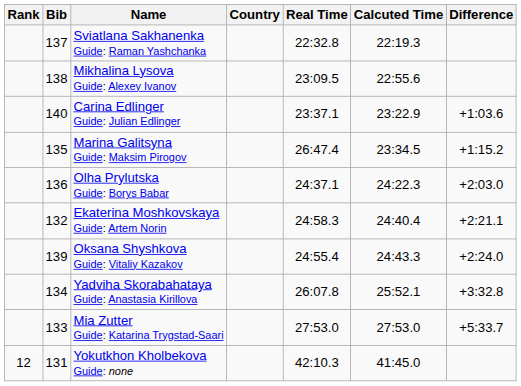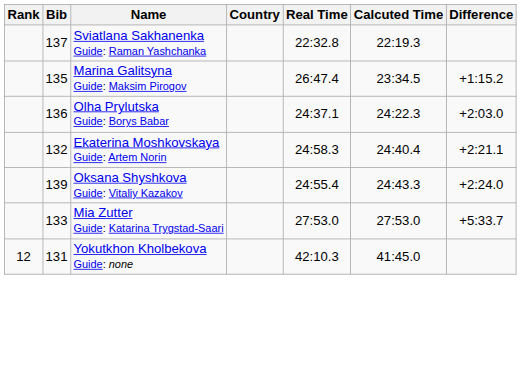 <table class="wikitable sortable" style="text-align:center">
 <tr>
 <th>Rank</th>
 <th>Bib</th>
 <th>Name</th>
 <th>Country</th>
 <th>Real Time</th>
 <th>Calcuted Time</th>
 <th>Difference</th>
 </tr>
 <tr>
 <td></td>
 <td>137</td>
 <td align="left"><a href='#'>Sviatlana Sakhanenka</a><br><small><a href='#'>Guide</a>: <a href='#'>Raman Yashchanka</a></small></td>
 <td align="left"></td>
 <td>22:32.8</td>
 <td>22:19.3</td>
 <td></td>
-</tr>
-<tr>
-<td></td>
-<td>138</td>
-<td align="left"><a href='#'>Mikhalina Lysova</a><br><small><a href='#'>Guide</a>: <a href='#'>Alexey Ivanov</a></small></td>
-<td align="left"></td>
-<td>23:09.5</td>
-<td>22:55.6</td>
-<td></td>
-</tr>
-<tr>
-<td></td>
-<td>140</td>
-<td align="left"><a href='#'>Carina Edlinger</a><br><small><a href='#'>Guide</a>: <a href='#'>Julian Edlinger</a></small></td>
-<td align="left"></td>
-<td>23:37.1</td>
-<td>23:22.9</td>
-<td>+1:03.6</td>
 </tr>
 <tr>
 <td></td>
 <td>135</td>
 <td align="left"><a href='#'>Marina Galitsyna</a><br><small><a href='#'>Guide</a>: <a href='#'>Maksim Pirogov</a></small></td>
 <td align="left"></td>
 <td>26:47.4</td>
 <td>23:34.5</td>
 <td>+1:15.2</td>
 </tr>
 <tr>
 <td></td>
 <td>136</td>
 <td align="left"><a href='#'>Olha Prylutska</a><br><small><a href='#'>Guide</a>: <a href='#'>Borys Babar</a></small></td>
 <td align="left"></td>
 <td>24:37.1</td>
 <td>24:22.3</td>
 <td>+2:03.0</td>
 </tr>
 <tr>
 <td></td>
 <td>132</td>
 <td align="left"><a href='#'>Ekaterina Moshkovskaya</a><br><small><a href='#'>Guide</a>: <a href='#'>Artem Norin</a></small></td>
 <td align="left"></td>
 <td>24:58.3</td>
 <td>24:40.4</td>
 <td>+2:21.1</td>
 </tr>
 <tr>
 <td></td>
 <td>139</td>
 <td align="left"><a href='#'>Oksana Shyshkova</a><br><small><a href='#'>Guide</a>: <a href='#'>Vitaliy Kazakov</a></small></td>
 <td align="left"></td>
 <td>24:55.4</td>
 <td>24:43.3</td>
 <td>+2:24.0</td>
 </tr>
 <tr>
 <td></td>
-<td>134</td>
-<td align="left"><a href='#'>Yadviha Skorabahataya</a><br><small><a href='#'>Guide</a>: <a href='#'>Anastasia Kirillova</a></small></td>
-<td align="left"></td>
-<td>26:07.8</td>
-<td>25:52.1</td>
-<td>+3:32.8</td>
-</tr>
-<tr>
-<td></td>
 <td>133</td>
 <td align="left"><a href='#'>Mia Zutter</a><br><small><a href='#'>Guide</a>: <a href='#'>Katarina Trygstad-Saari</a></small></td>
 <td align="left"></td>
 <td>27:53.0</td>
 <td>27:53.0</td>
 <td>+5:33.7</td>
 </tr>
 <tr>
 <td>12</td>
 <td>131</td>
 <td align="left"><a href='#'>Yokutkhon Kholbekova</a><br><small><a href='#'>Guide</a>: <em>none</em></small></td>
 <td align="left"></td>
 <td>42:10.3</td>
 <td>41:45.0</td>
 <td></td>
 </tr>
 </table>
